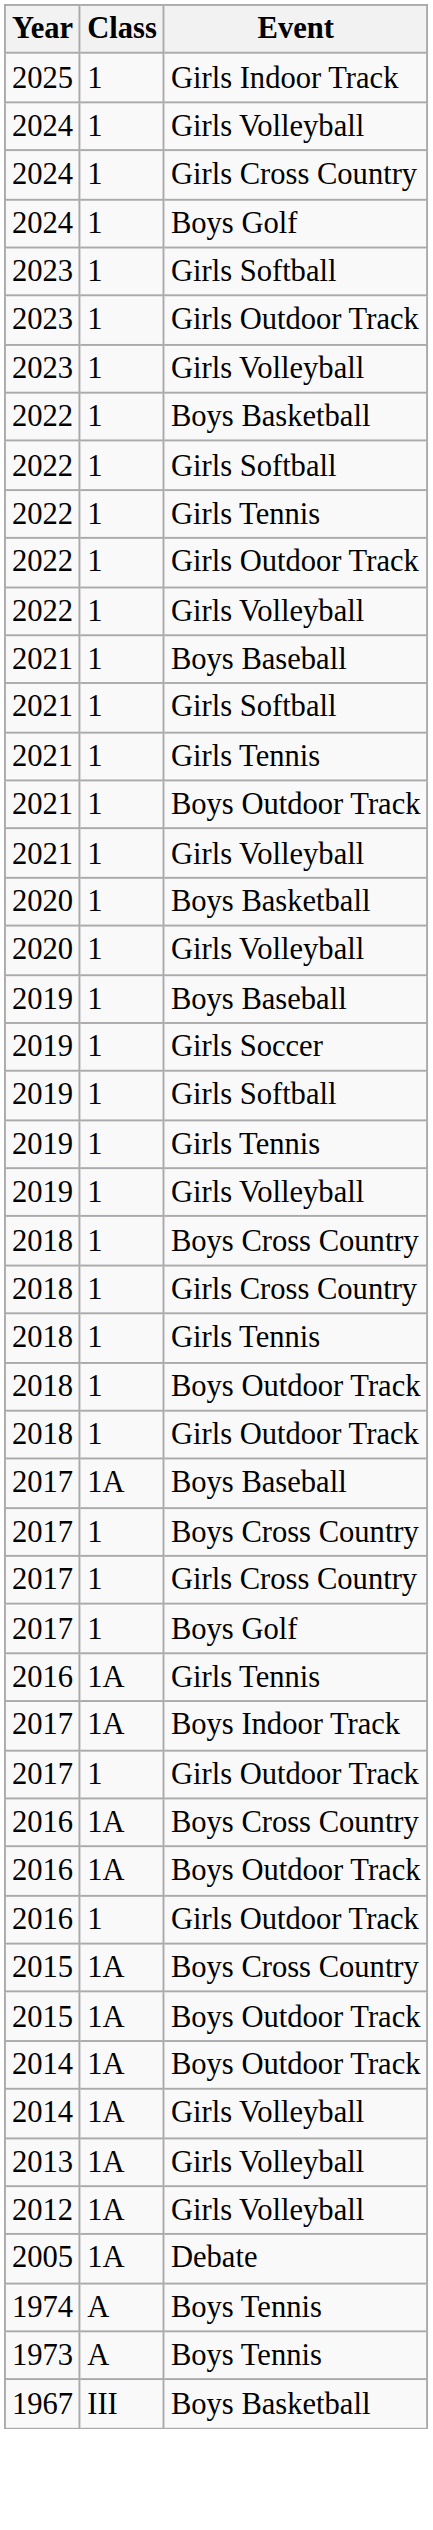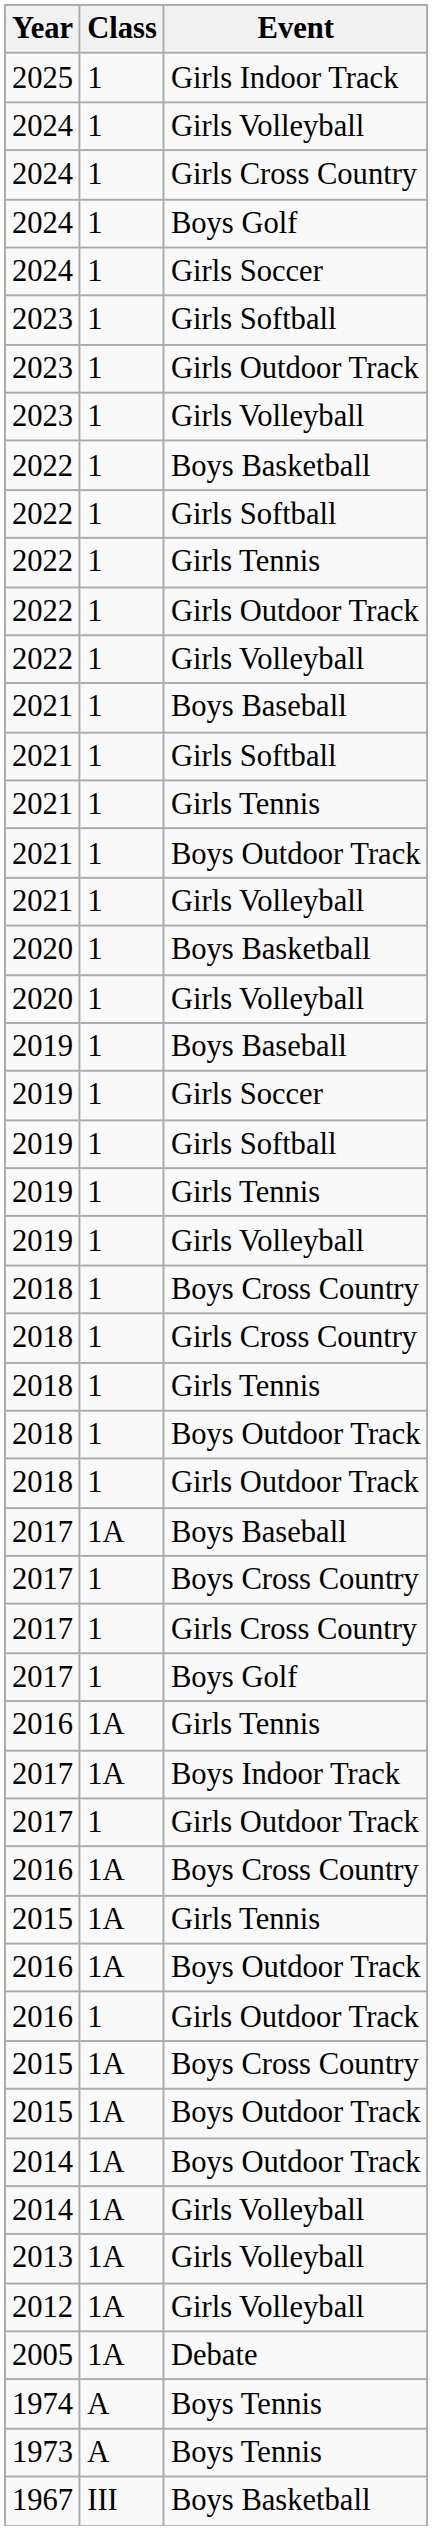 <table class="wikitable sortable">
 <tr>
 <th>Year</th>
 <th>Class</th>
 <th>Event</th>
 </tr>
 <tr>
 <td>2025</td>
 <td>1</td>
 <td>Girls Indoor Track</td>
 </tr>
 <tr>
 <td>2024</td>
 <td>1</td>
 <td>Girls Volleyball</td>
 </tr>
 <tr>
 <td>2024</td>
 <td>1</td>
 <td>Girls Cross Country</td>
 </tr>
 <tr>
 <td>2024</td>
 <td>1</td>
 <td>Boys Golf</td>
+</tr>
+<tr>
+<td>2024</td>
+<td>1</td>
+<td>Girls Soccer</td>
 </tr>
 <tr>
 <td>2023</td>
 <td>1</td>
 <td>Girls Softball </td>
 </tr>
 <tr>
 <td>2023</td>
 <td>1</td>
 <td>Girls Outdoor Track</td>
 </tr>
 <tr>
 <td>2023</td>
 <td>1</td>
 <td>Girls Volleyball</td>
 </tr>
 <tr>
 <td>2022</td>
 <td>1</td>
 <td>Boys Basketball</td>
 </tr>
 <tr>
 <td>2022</td>
 <td>1</td>
 <td>Girls Softball</td>
 </tr>
 <tr>
 <td>2022</td>
 <td>1</td>
 <td>Girls Tennis </td>
 </tr>
 <tr>
 <td>2022</td>
 <td>1</td>
 <td>Girls Outdoor Track</td>
 </tr>
 <tr>
 <td>2022</td>
 <td>1</td>
 <td>Girls Volleyball</td>
 </tr>
 <tr>
 <td>2021</td>
 <td>1</td>
 <td>Boys Baseball</td>
 </tr>
 <tr>
 <td>2021</td>
 <td>1</td>
 <td>Girls Softball</td>
 </tr>
 <tr>
 <td>2021</td>
 <td>1</td>
 <td>Girls Tennis</td>
 </tr>
 <tr>
 <td>2021</td>
 <td>1</td>
 <td>Boys Outdoor Track</td>
 </tr>
 <tr>
 <td>2021</td>
 <td>1</td>
 <td>Girls Volleyball</td>
 </tr>
 <tr>
 <td>2020</td>
 <td>1</td>
 <td>Boys Basketball </td>
 </tr>
 <tr>
 <td>2020</td>
 <td>1</td>
 <td>Girls Volleyball</td>
 </tr>
 <tr>
 <td>2019</td>
 <td>1</td>
 <td>Boys Baseball</td>
 </tr>
 <tr>
 <td>2019</td>
 <td>1</td>
 <td>Girls Soccer</td>
 </tr>
 <tr>
 <td>2019</td>
 <td>1</td>
 <td>Girls Softball</td>
 </tr>
 <tr>
 <td>2019</td>
 <td>1</td>
 <td>Girls Tennis</td>
 </tr>
 <tr>
 <td>2019</td>
 <td>1</td>
 <td>Girls Volleyball</td>
 </tr>
 <tr>
 <td>2018</td>
 <td>1</td>
 <td>Boys Cross Country</td>
 </tr>
 <tr>
 <td>2018</td>
 <td>1</td>
 <td>Girls Cross Country</td>
 </tr>
 <tr>
 <td>2018</td>
 <td>1</td>
 <td>Girls Tennis</td>
 </tr>
 <tr>
 <td>2018</td>
 <td>1</td>
 <td>Boys Outdoor Track</td>
 </tr>
 <tr>
 <td>2018</td>
 <td>1</td>
 <td>Girls Outdoor Track</td>
 </tr>
 <tr>
 <td>2017</td>
 <td>1A</td>
 <td>Boys Baseball</td>
 </tr>
 <tr>
 <td>2017</td>
 <td>1</td>
 <td>Boys Cross Country</td>
 </tr>
 <tr>
 <td>2017</td>
 <td>1</td>
 <td>Girls Cross Country</td>
 </tr>
 <tr>
 <td>2017</td>
 <td>1</td>
 <td>Boys Golf</td>
 </tr>
 <tr>
 <td>2016</td>
 <td>1A</td>
 <td>Girls Tennis</td>
 </tr>
 <tr>
 <td>2017</td>
 <td>1A</td>
 <td>Boys Indoor Track</td>
 </tr>
 <tr>
 <td>2017</td>
 <td>1</td>
 <td>Girls Outdoor Track</td>
 </tr>
 <tr>
 <td>2016</td>
 <td>1A</td>
 <td>Boys Cross Country</td>
 </tr>
 <tr>
+<td>2015</td>
+<td>1A</td>
+<td>Girls Tennis</td>
+</tr>
+<tr>
 <td>2016</td>
 <td>1A</td>
 <td>Boys Outdoor Track</td>
 </tr>
 <tr>
 <td>2016</td>
 <td>1</td>
 <td>Girls Outdoor Track</td>
 </tr>
 <tr>
 <td>2015</td>
 <td>1A</td>
 <td>Boys Cross Country</td>
 </tr>
 <tr>
 <td>2015</td>
 <td>1A</td>
 <td>Boys Outdoor Track</td>
 </tr>
 <tr>
 <td>2014</td>
 <td>1A</td>
 <td>Boys Outdoor Track</td>
 </tr>
 <tr>
 <td>2014</td>
 <td>1A</td>
 <td>Girls Volleyball</td>
 </tr>
 <tr>
 <td>2013</td>
 <td>1A</td>
 <td>Girls Volleyball</td>
 </tr>
 <tr>
 <td>2012</td>
 <td>1A</td>
 <td>Girls Volleyball</td>
 </tr>
 <tr>
 <td>2005</td>
 <td>1A</td>
 <td>Debate</td>
 </tr>
 <tr>
 <td>1974</td>
 <td>A</td>
 <td>Boys Tennis</td>
 </tr>
 <tr>
 <td>1973</td>
 <td>A</td>
 <td>Boys Tennis</td>
 </tr>
 <tr>
 <td>1967</td>
 <td>III</td>
 <td>Boys Basketball</td>
 </tr>
 </table>
